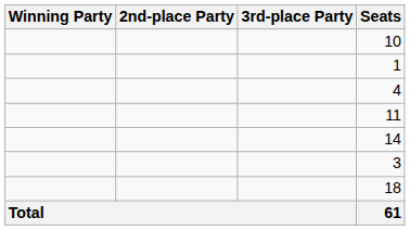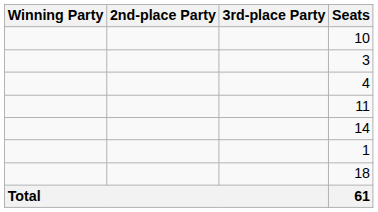 <table class="wikitable sortable" style="text-align:left;">
 <tr>
 <th>Winning Party</th>
 <th>2nd-place Party</th>
 <th>3rd-place Party</th>
 <th data-sort-type=number>Seats</th>
 </tr>
 <tr>
 <td></td>
 <td></td>
 <td></td>
 <td style="text-align:right;">10</td>
 </tr>
 <tr>
 <td></td>
 <td></td>
 <td></td>
-<td style="text-align:right;">1</td>
+<td style="text-align:right;">3</td>
 </tr>
 <tr>
 <td></td>
 <td></td>
 <td></td>
 <td style="text-align:right;">4</td>
 </tr>
 <tr>
 <td></td>
 <td></td>
 <td></td>
 <td style="text-align:right;">11</td>
 </tr>
 <tr>
 <td></td>
 <td></td>
 <td></td>
 <td style="text-align:right;">14</td>
 </tr>
 <tr>
 <td></td>
 <td></td>
 <td></td>
-<td style="text-align:right;">3</td>
+<td style="text-align:right;">1</td>
 </tr>
 <tr>
 <td></td>
 <td></td>
 <td></td>
 <td style="text-align:right;">18</td>
 </tr>
 <tr>
 <th colspan="3" style="text-align:left;">Total</th>
 <th style="text-align:right;">61</th>
 </tr>
 </table>
